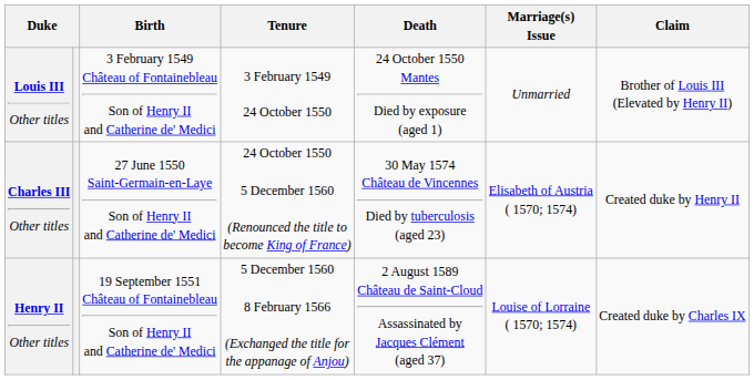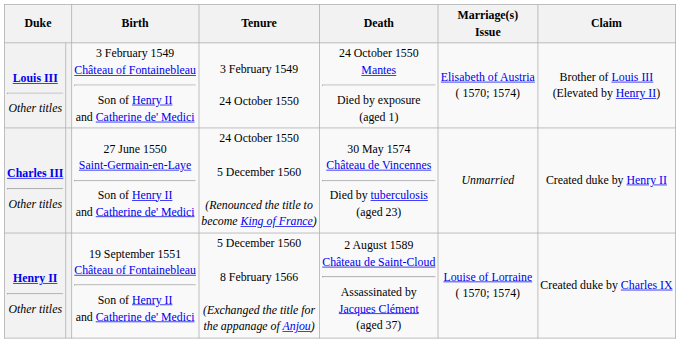 <table class="wikitable" style="line-height:1.4em; text-align:center">
 <tr>
 <th colspan=2>Duke</th>
 <th>Birth</th>
 <th>Tenure</th>
 <th>Death</th>
 <th>Marriage(s)<br>Issue</th>
 <th>Claim</th>
 </tr>
 <tr>
 <th style="font-weight:normal"><br><strong><a href='#'>Louis III</a></strong><hr><em>Other titles</em><br></th>
 <th style="font-weight:normal"></th>
 <td>3 February 1549<br><a href='#'>Château of Fontainebleau</a><hr>Son of <a href='#'>Henry II</a><br>and <a href='#'>Catherine de' Medici</a></td>
 <td>3 February 1549<br><br>24 October 1550</td>
 <td>24 October 1550<br><a href='#'>Mantes</a><hr>Died by exposure<br>(aged 1)</td>
-<td><em>Unmarried</em></td>
+<td><a href='#'>Elisabeth of Austria</a><br>( 1570;  1574)<br></td>
 <td>Brother of <a href='#'>Louis III</a><br>(Elevated by <a href='#'>Henry II</a>)</td>
 </tr>
 <tr>
 <th style="font-weight:normal"><br><strong><a href='#'>Charles III</a></strong><hr><em>Other titles</em><br></th>
 <th style="font-weight:normal"></th>
 <td>27 June 1550<br><a href='#'>Saint-Germain-en-Laye</a><hr>Son of <a href='#'>Henry II</a><br>and <a href='#'>Catherine de' Medici</a></td>
 <td>24 October 1550<br><br>5 December 1560<br><br><em>(Renounced the title to<br>become <a href='#'>King of France</a>)</em></td>
 <td>30 May 1574<br><a href='#'>Château de Vincennes</a><hr>Died by <a href='#'>tuberculosis</a><br>(aged 23)</td>
-<td><a href='#'>Elisabeth of Austria</a><br>( 1570;  1574)<br></td>
+<td><em>Unmarried</em></td>
 <td>Created duke by <a href='#'>Henry II</a></td>
 </tr>
 <tr>
 <th style="font-weight:normal"><br><strong><a href='#'>Henry II</a></strong><hr><em>Other titles</em><br></th>
 <th style="font-weight:normal"></th>
 <td>19 September 1551<br><a href='#'>Château of Fontainebleau</a><hr>Son of <a href='#'>Henry II</a><br>and <a href='#'>Catherine de' Medici</a></td>
 <td>5 December 1560<br><br>8 February 1566<br><br><em>(Exchanged the title for<br>the appanage of <a href='#'>Anjou</a>)</em></td>
 <td>2 August 1589<br><a href='#'>Château de Saint-Cloud</a><hr>Assassinated by<br><a href='#'>Jacques Clément</a><br>(aged 37)</td>
 <td><a href='#'>Louise of Lorraine</a><br>( 1570;  1574)<br></td>
 <td>Created duke by <a href='#'>Charles IX</a></td>
 </tr>
 </table>
